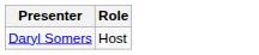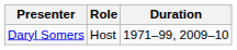 <table class="wikitable sortable">
 <tr>
 <th>Presenter</th>
 <th>Role</th>
+<th>Duration</th>
 </tr>
 <tr>
 <td><a href='#'>Daryl Somers</a></td>
 <td>Host</td>
+<td>1971–99, 2009–10</td>
 </tr>
 </table>
